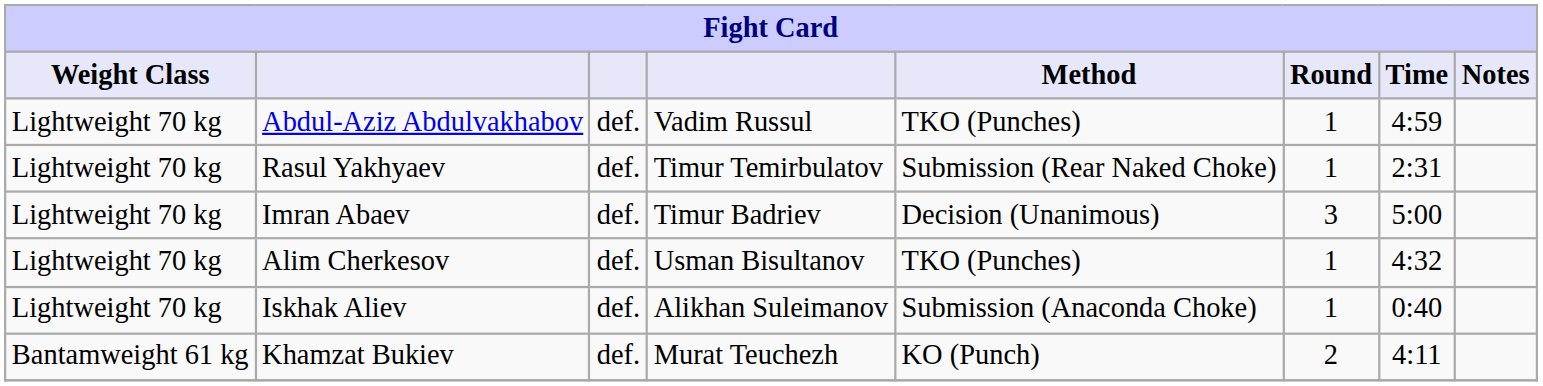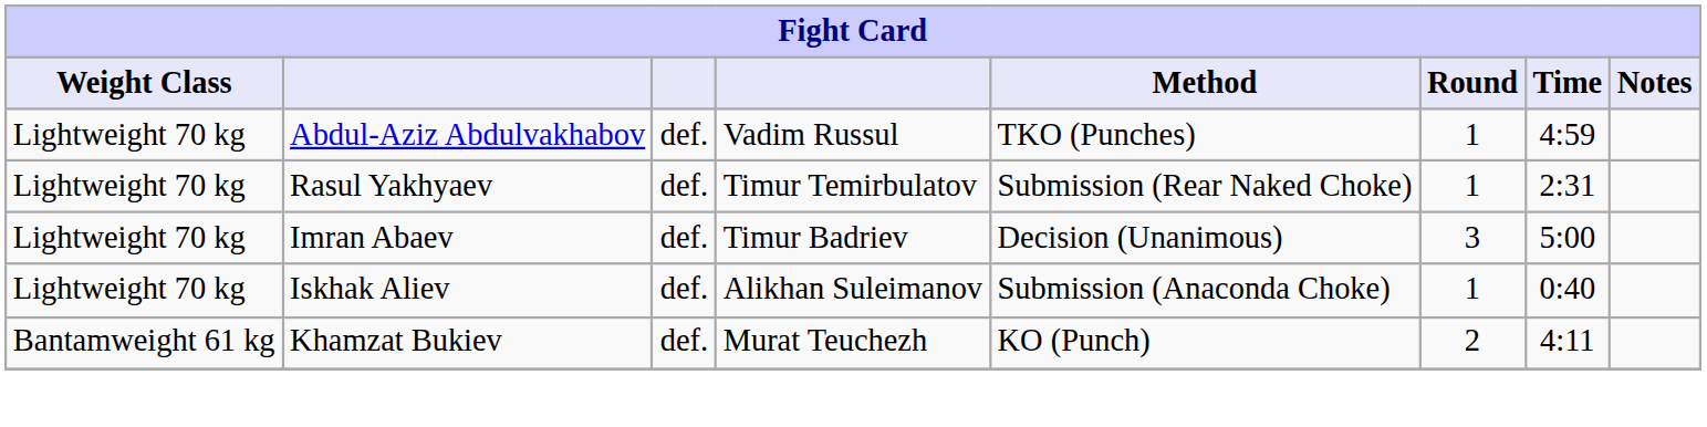 <table class="wikitable" style="font-size: 80%;">
 <tr>
 <th colspan="8" style="background-color: #ccf; color: #000080; text-align: center;"><strong>Fight Card</strong></th>
 </tr>
 <tr>
 <th colspan="1" style="background-color: #E6E8FA; color: #000000; text-align: center;">Weight Class</th>
 <th colspan="1" style="background-color: #E6E8FA; color: #000000; text-align: center;"></th>
 <th colspan="1" style="background-color: #E6E8FA; color: #000000; text-align: center;"></th>
 <th colspan="1" style="background-color: #E6E8FA; color: #000000; text-align: center;"></th>
 <th colspan="1" style="background-color: #E6E8FA; color: #000000; text-align: center;">Method</th>
 <th colspan="1" style="background-color: #E6E8FA; color: #000000; text-align: center;">Round</th>
 <th colspan="1" style="background-color: #E6E8FA; color: #000000; text-align: center;">Time</th>
 <th colspan="1" style="background-color: #E6E8FA; color: #000000; text-align: center;">Notes</th>
 </tr>
 <tr>
 <td>Lightweight 70 kg</td>
 <td> <a href='#'>Abdul-Aziz Abdulvakhabov</a></td>
 <td>def.</td>
 <td> Vadim Russul</td>
 <td>TKO (Punches)</td>
 <td align=center>1</td>
 <td align=center>4:59</td>
 <td></td>
 </tr>
 <tr>
 <td>Lightweight 70 kg</td>
 <td> Rasul Yakhyaev</td>
 <td>def.</td>
 <td> Timur Temirbulatov</td>
 <td>Submission (Rear Naked Choke)</td>
 <td align=center>1</td>
 <td align=center>2:31</td>
 <td></td>
 </tr>
 <tr>
 <td>Lightweight 70 kg</td>
 <td> Imran Abaev</td>
 <td>def.</td>
 <td> Timur Badriev</td>
 <td>Decision (Unanimous)</td>
 <td align=center>3</td>
 <td align=center>5:00</td>
 <td></td>
 </tr>
 <tr>
 <td>Lightweight 70 kg</td>
-<td> Alim Cherkesov</td>
-<td>def.</td>
-<td> Usman Bisultanov</td>
-<td>TKO (Punches)</td>
-<td align=center>1</td>
-<td align=center>4:32</td>
-<td></td>
-</tr>
-<tr>
-<td>Lightweight 70 kg</td>
 <td> Iskhak Aliev</td>
 <td>def.</td>
 <td> Alikhan Suleimanov</td>
 <td>Submission (Anaconda Choke)</td>
 <td align=center>1</td>
 <td align=center>0:40</td>
 <td></td>
 </tr>
 <tr>
 <td>Bantamweight 61 kg</td>
 <td> Khamzat Bukiev</td>
 <td>def.</td>
 <td> Murat Teuchezh</td>
 <td>KO (Punch)</td>
 <td align=center>2</td>
 <td align=center>4:11</td>
 <td></td>
 </tr>
 <tr>
 </tr>
 </table>
